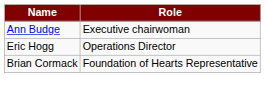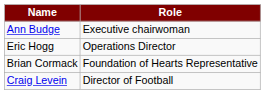 <table class="wikitable">
 <tr>
 <th style="background:maroon; color:white;" scope="col">Name</th>
 <th style="background:maroon; color:white;" scope="col">Role</th>
 </tr>
 <tr>
 <td> <a href='#'>Ann Budge</a></td>
 <td>Executive chairwoman</td>
 </tr>
 <tr>
 <td> Eric Hogg</td>
 <td>Operations Director</td>
 </tr>
 <tr>
 <td> Brian Cormack</td>
 <td>Foundation of Hearts Representative</td>
 </tr>
+<tr>
+<td> <a href='#'>Craig Levein</a></td>
+<td>Director of Football</td>
+</tr>
 </table>
